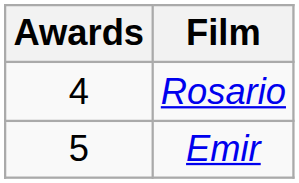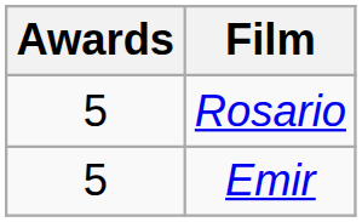 <table class="wikitable" style="text-align:center;">
 <tr>
 <th scope="col" width="55">Awards</th>
 <th scope="col" align="center">Film</th>
 </tr>
 <tr>
-<td style="text-align:center">4</td>
+<td style="text-align:center">5</td>
 <td><em><a href='#'>Rosario</a></em></td>
 </tr>
 <tr>
 <td style="text-align:center">5</td>
 <td><em><a href='#'>Emir</a></em></td>
 </tr>
 </table>
